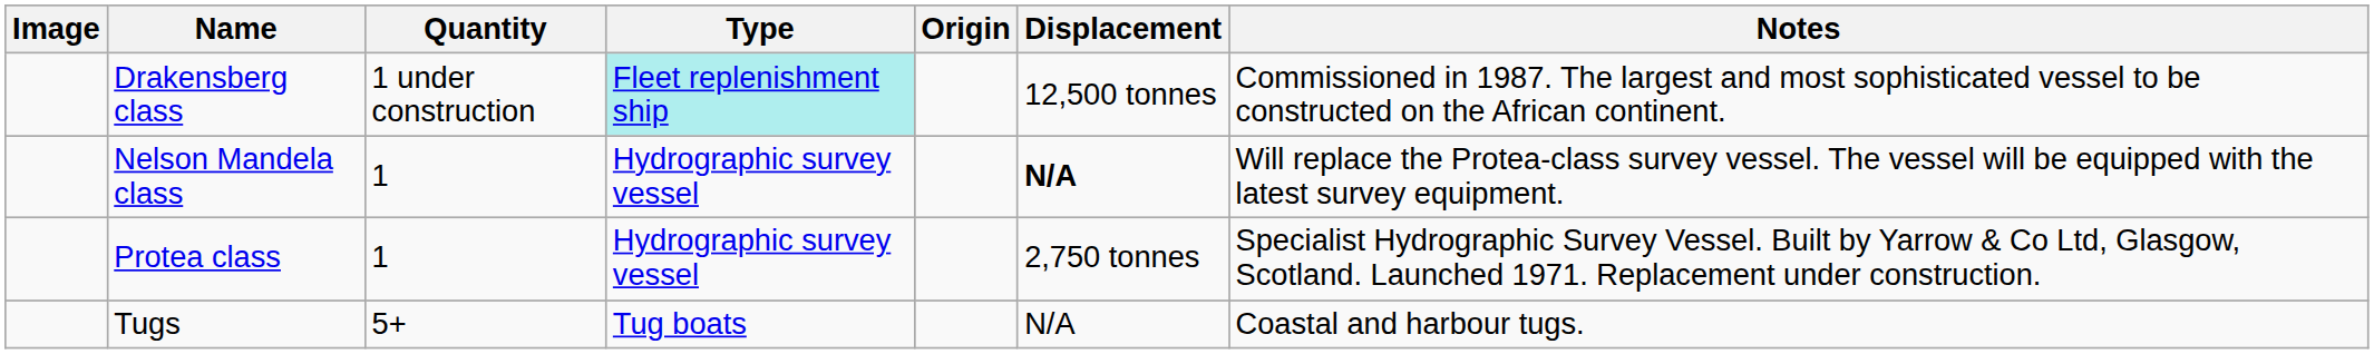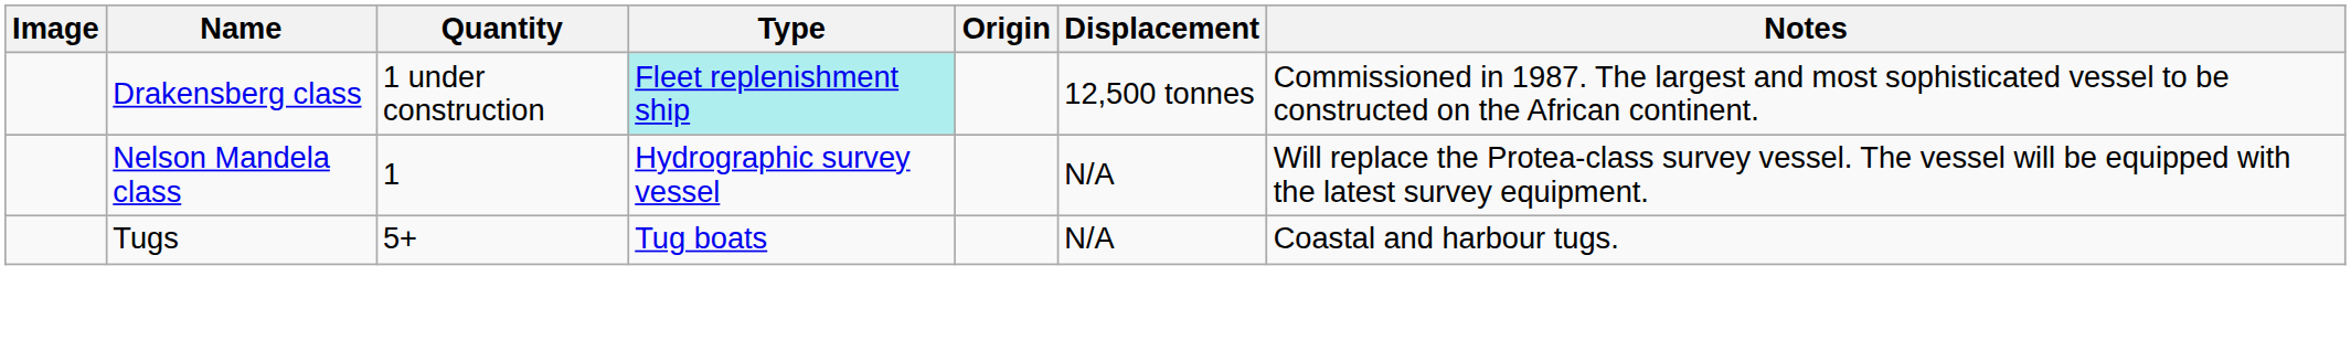 <table class="wikitable">
 <tr>
 <th>Image</th>
 <th>Name</th>
 <th>Quantity</th>
 <th>Type</th>
 <th>Origin</th>
 <th>Displacement</th>
 <th>Notes</th>
 </tr>
 <tr>
 <td></td>
 <td><a href='#'>Drakensberg class</a></td>
 <td>1 under construction</td>
 <td style="background: paleturquoise;"><a href='#'>Fleet replenishment ship</a></td>
 <td></td>
 <td>12,500 tonnes</td>
 <td>Commissioned in 1987. The largest and most sophisticated vessel to be constructed on the African continent.</td>
 </tr>
 <tr>
 <td></td>
 <td><a href='#'>Nelson Mandela class</a></td>
 <td>1</td>
 <td><a href='#'>Hydrographic survey vessel</a></td>
 <td></td>
-<td><strong>N/A</strong></td>
+<td>N/A</td>
 <td>Will replace the Protea-class survey vessel. The vessel will be equipped with the latest survey equipment.</td>
-</tr>
-<tr>
-<td></td>
-<td><a href='#'>Protea class</a></td>
-<td>1</td>
-<td><a href='#'>Hydrographic survey vessel</a></td>
-<td></td>
-<td>2,750 tonnes</td>
-<td>Specialist Hydrographic Survey Vessel. Built by Yarrow & Co Ltd, Glasgow, Scotland. Launched 1971. Replacement under construction.</td>
 </tr>
 <tr>
 <td></td>
 <td>Tugs</td>
 <td>5+</td>
 <td><a href='#'>Tug boats</a></td>
 <td></td>
 <td>N/A</td>
 <td>Coastal and harbour tugs.</td>
 </tr>
 </table>
